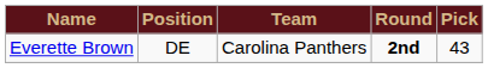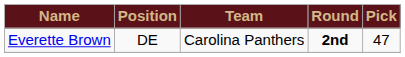 <table class="wikitable" style="text-align: center;">
 <tr>
 <th style="background:#5a1118; color:#d3b787;">Name</th>
 <th style="background:#5a1118; color:#d3b787;">Position</th>
 <th style="background:#5a1118; color:#d3b787;">Team</th>
 <th style="background:#5a1118; color:#d3b787;">Round</th>
 <th style="background:#5a1118; color:#d3b787;">Pick</th>
 </tr>
 <tr>
 <td><a href='#'>Everette Brown</a></td>
 <td>DE</td>
 <td>Carolina Panthers</td>
 <td><strong>2nd</strong></td>
-<td>43</td>
+<td>47</td>
 </tr>
 <tr>
 </tr>
 </table>
